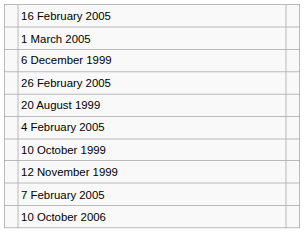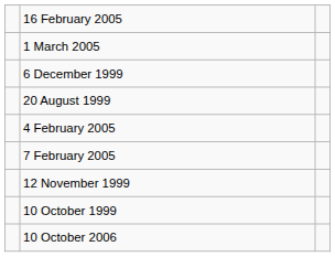 <table class="wikitable" style="font-size: 89%; float: left; width: 26em; margin-right: 1em; height: 280px">
 <tr>
 <td></td>
 <td>16 February 2005</td>
 <td></td>
 </tr>
 <tr>
 <td></td>
 <td>1 March 2005</td>
 <td></td>
 </tr>
 <tr>
 <td></td>
 <td>6 December 1999</td>
 <td></td>
 </tr>
 <tr>
 <td></td>
-<td>26 February 2005</td>
-<td></td>
-</tr>
-<tr>
-<td></td>
 <td>20 August 1999</td>
 <td></td>
 </tr>
 <tr>
 <td></td>
 <td>4 February 2005</td>
 <td></td>
 </tr>
 <tr>
 <td></td>
-<td>10 October 1999</td>
+<td>7 February 2005</td>
 <td></td>
 </tr>
 <tr>
 <td></td>
 <td>12 November 1999</td>
 <td></td>
 </tr>
 <tr>
 <td></td>
-<td>7 February 2005</td>
+<td>10 October 1999</td>
 <td></td>
 </tr>
 <tr>
 <td></td>
 <td>10 October 2006</td>
 <td></td>
 </tr>
 </table>
